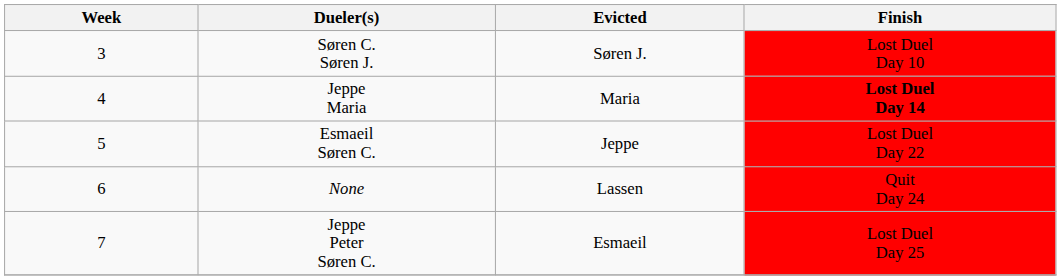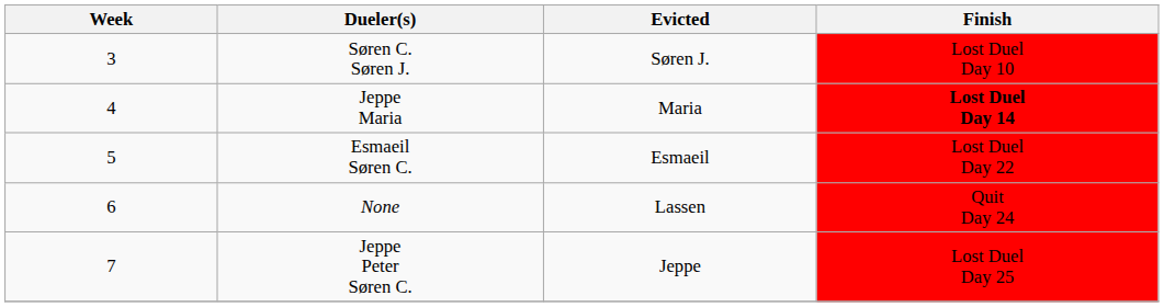 <table class="wikitable" style="font-size:100%; text-align:center; width: 80%; margin-left: auto; margin-right: auto;">
 <tr>
 <th>Week</th>
 <th>Dueler(s)</th>
 <th>Evicted</th>
 <th>Finish</th>
 </tr>
 <tr>
 <td>3</td>
 <td>Søren C.<br>Søren J.</td>
 <td>Søren J.</td>
 <td style="background:#ff0000">Lost Duel<br>Day 10</td>
 </tr>
 <tr>
 <td>4</td>
 <td>Jeppe<br>Maria</td>
 <td>Maria</td>
 <td style="background:#ff0000"><strong>Lost Duel<br>Day 14</strong></td>
 </tr>
 <tr>
 <td>5</td>
 <td>Esmaeil<br>Søren C.</td>
-<td>Jeppe</td>
+<td>Esmaeil</td>
 <td style="background:#ff0000">Lost Duel<br>Day 22</td>
 </tr>
 <tr>
 <td>6</td>
 <td><em>None</em></td>
 <td>Lassen</td>
 <td style="background:#ff0000">Quit<br>Day 24</td>
 </tr>
 <tr>
 <td>7</td>
 <td>Jeppe<br>Peter<br>Søren C.</td>
-<td>Esmaeil</td>
+<td>Jeppe</td>
 <td style="background:#ff0000">Lost Duel<br>Day 25</td>
 </tr>
 <tr>
 </tr>
 </table>
